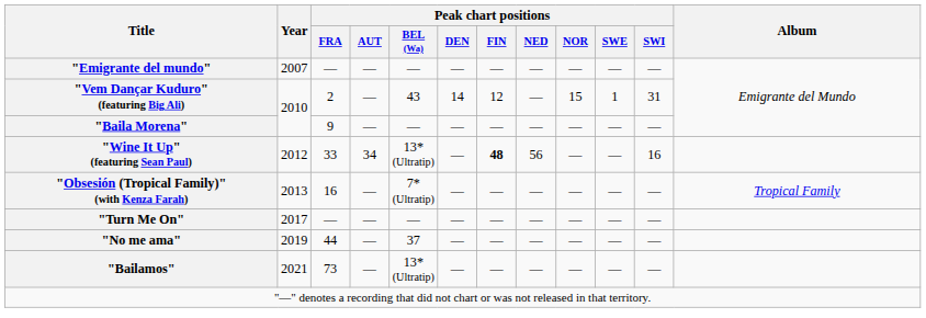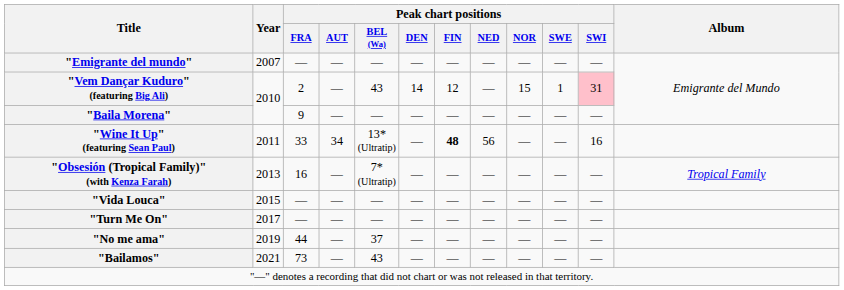 <table class="wikitable plainrowheaders" style="text-align:center;">
 <tr>
 <th scope="col" rowspan="2" style="width:20em;">Title</th>
 <th scope="col" rowspan="2" style="width:1em;">Year</th>
 <th scope="col" colspan="9">Peak chart positions</th>
 <th scope="col" rowspan="2" style="width:18em;">Album</th>
 </tr>
 <tr>
 <th scope="col" style="width:3em;font-size:85%;"><a href='#'>FRA</a><br></th>
 <th scope="col" style="width:3em;font-size:85%;"><a href='#'>AUT</a><br></th>
 <th scope="col" style="width:3em;font-size:85%;"><a href='#'>BEL<br><small>(Wa)</small></a><br></th>
 <th scope="col" style="width:3em;font-size:85%;"><a href='#'>DEN</a><br></th>
 <th scope="col" style="width:3em;font-size:85%;"><a href='#'>FIN</a><br></th>
 <th scope="col" style="width:3em;font-size:85%;"><a href='#'>NED</a><br></th>
 <th scope="col" style="width:3em;font-size:85%;"><a href='#'>NOR</a><br></th>
 <th scope="col" style="width:3em;font-size:85%;"><a href='#'>SWE</a><br></th>
 <th scope="col" style="width:3em;font-size:85%;"><a href='#'>SWI</a><br></th>
 </tr>
 <tr>
 <th scope="row">"<a href='#'>Emigrante del mundo</a>"</th>
 <td>2007</td>
 <td>—</td>
 <td>—</td>
 <td>—</td>
 <td>—</td>
 <td>—</td>
 <td>—</td>
 <td>—</td>
 <td>—</td>
 <td>—</td>
 <td rowspan="3"><em>Emigrante del Mundo</em></td>
 </tr>
 <tr>
 <th scope="row">"<a href='#'>Vem Dançar Kuduro</a>" <br><small>(featuring <a href='#'>Big Ali</a>)</small></th>
 <td rowspan="2">2010</td>
 <td>2</td>
 <td>—</td>
 <td>43</td>
 <td>14</td>
 <td>12</td>
 <td>—</td>
 <td>15</td>
 <td>1</td>
-<td>31</td>
+<td style="background: pink;">31</td>
 </tr>
 <tr>
 <th scope="row">"<a href='#'>Baila Morena</a>"</th>
 <td>9</td>
 <td>—</td>
 <td>—</td>
 <td>—</td>
 <td>—</td>
 <td>—</td>
 <td>—</td>
 <td>—</td>
 <td>—</td>
 </tr>
 <tr>
 <th scope="row">"<a href='#'>Wine It Up</a>" <br><small>(featuring <a href='#'>Sean Paul</a>)</small></th>
-<td>2012</td>
+<td>2011</td>
 <td>33</td>
 <td>34</td>
 <td>13*<br><small>(Ultratip)</small></td>
 <td>—</td>
 <td><strong>48</strong></td>
 <td>56</td>
 <td>—</td>
 <td>—</td>
 <td>16</td>
 <td></td>
 </tr>
 <tr>
 <th scope="row">"<a href='#'>Obsesión</a> (Tropical Family)"<br><small>(with <a href='#'>Kenza Farah</a>)</small></th>
 <td>2013</td>
 <td>16</td>
 <td>—</td>
 <td>7*<br><small>(Ultratip)</small></td>
 <td>—</td>
 <td>—</td>
 <td>—</td>
 <td>—</td>
 <td>—</td>
 <td>—</td>
 <td><em><a href='#'>Tropical Family</a></em></td>
+</tr>
+<tr>
+<th scope="row">"Vida Louca"</th>
+<td>2015</td>
+<td>—</td>
+<td>—</td>
+<td>—</td>
+<td>—</td>
+<td>—</td>
+<td>—</td>
+<td>—</td>
+<td>—</td>
+<td>—</td>
+<td></td>
 </tr>
 <tr>
 <th scope="row">"Turn Me On"</th>
 <td>2017</td>
 <td>—</td>
 <td>—</td>
 <td>—</td>
 <td>—</td>
 <td>—</td>
 <td>—</td>
 <td>—</td>
 <td>—</td>
 <td>—</td>
 <td></td>
 </tr>
 <tr>
 <th scope="row">"No me ama"</th>
 <td>2019</td>
 <td>44</td>
 <td>—</td>
 <td>37</td>
 <td>—</td>
 <td>—</td>
 <td>—</td>
 <td>—</td>
 <td>—</td>
 <td>—</td>
 <td></td>
 </tr>
 <tr>
 <th scope="row">"Bailamos"</th>
 <td>2021</td>
 <td>73</td>
 <td>—</td>
-<td>13*<br><small>(Ultratip)</small></td>
+<td>43</td>
 <td>—</td>
 <td>—</td>
 <td>—</td>
 <td>—</td>
 <td>—</td>
 <td>—</td>
 <td></td>
 </tr>
 <tr>
 <td colspan="12" style="font-size:90%">"—" denotes a recording that did not chart or was not released in that territory.</td>
 </tr>
 </table>
